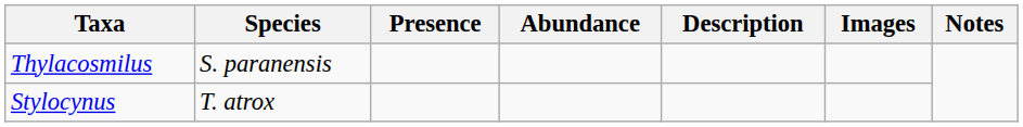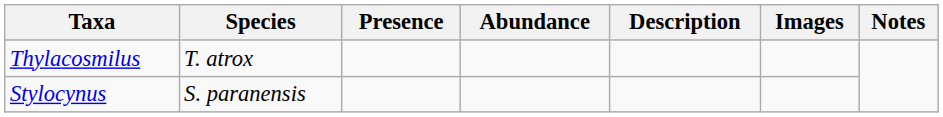 <table class="wikitable sortable" align="center" width="75%">
 <tr>
 <th>Taxa</th>
 <th>Species</th>
 <th>Presence</th>
 <th>Abundance</th>
 <th>Description</th>
 <th>Images</th>
 <th>Notes</th>
 </tr>
 <tr>
 <td><em><a href='#'>Thylacosmilus</a></em></td>
-<td><em>S. paranensis</em></td>
+<td><em>T. atrox</em></td>
 <td></td>
 <td></td>
 <td></td>
 <td></td>
 <td rowspan=100></td>
 </tr>
 <tr>
 <td><em><a href='#'>Stylocynus</a></em></td>
-<td><em>T. atrox</em></td>
+<td><em>S. paranensis</em></td>
 <td></td>
 <td></td>
 <td></td>
 <td></td>
 </tr>
 </table>
